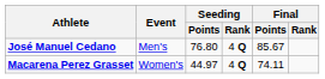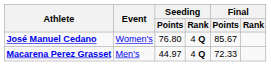 <table class=wikitable style=font-size:90%;text-align:center>
 <tr>
 <th rowspan=2>Athlete</th>
 <th rowspan=2>Event</th>
 <th colspan=2>Seeding</th>
 <th colspan=2>Final</th>
 </tr>
 <tr style=font-size:95%>
 <th>Points</th>
 <th>Rank</th>
 <th>Points</th>
 <th>Rank</th>
 </tr>
 <tr>
 <td align=left><strong><a href='#'>José Manuel Cedano</a></strong></td>
-<td align=left><a href='#'>Men's</a></td>
+<td align=left><a href='#'>Women's</a></td>
 <td>76.80</td>
 <td>4 <strong>Q</strong></td>
 <td>85.67</td>
 <td></td>
 </tr>
 <tr>
 <td align=left><strong><a href='#'>Macarena Perez Grasset</a></strong></td>
-<td align=left><a href='#'>Women's</a></td>
+<td align=left><a href='#'>Men's</a></td>
 <td>44.97</td>
 <td>4 <strong>Q</strong></td>
-<td>74.11</td>
+<td>72.33</td>
 <td></td>
 </tr>
 </table>
